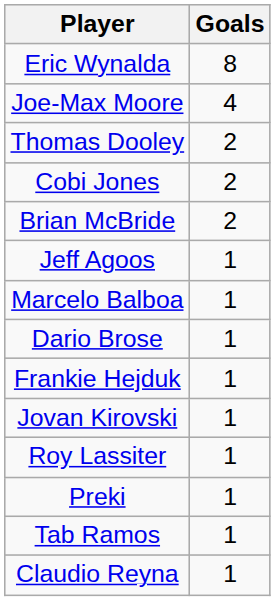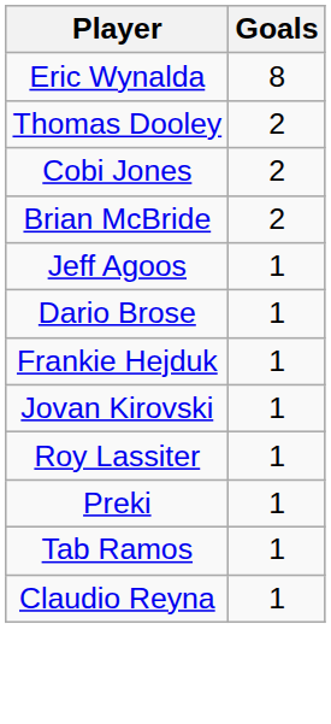 <table class="wikitable sortable" style="text-align: center;">
 <tr>
 <th>Player</th>
 <th>Goals</th>
 </tr>
 <tr>
 <td><a href='#'>Eric Wynalda</a></td>
 <td>8</td>
-</tr>
-<tr>
-<td><a href='#'>Joe-Max Moore</a></td>
-<td>4</td>
 </tr>
 <tr>
 <td><a href='#'>Thomas Dooley</a></td>
 <td>2</td>
 </tr>
 <tr>
 <td><a href='#'>Cobi Jones</a></td>
 <td>2</td>
 </tr>
 <tr>
 <td><a href='#'>Brian McBride</a></td>
 <td>2</td>
 </tr>
 <tr>
 <td><a href='#'>Jeff Agoos</a></td>
-<td>1</td>
-</tr>
-<tr>
-<td><a href='#'>Marcelo Balboa</a></td>
 <td>1</td>
 </tr>
 <tr>
 <td><a href='#'>Dario Brose</a></td>
 <td>1</td>
 </tr>
 <tr>
 <td><a href='#'>Frankie Hejduk</a></td>
 <td>1</td>
 </tr>
 <tr>
 <td><a href='#'>Jovan Kirovski</a></td>
 <td>1</td>
 </tr>
 <tr>
 <td><a href='#'>Roy Lassiter</a></td>
 <td>1</td>
 </tr>
 <tr>
 <td><a href='#'>Preki</a></td>
 <td>1</td>
 </tr>
 <tr>
 <td><a href='#'>Tab Ramos</a></td>
 <td>1</td>
 </tr>
 <tr>
 <td><a href='#'>Claudio Reyna</a></td>
 <td>1</td>
 </tr>
 </table>
